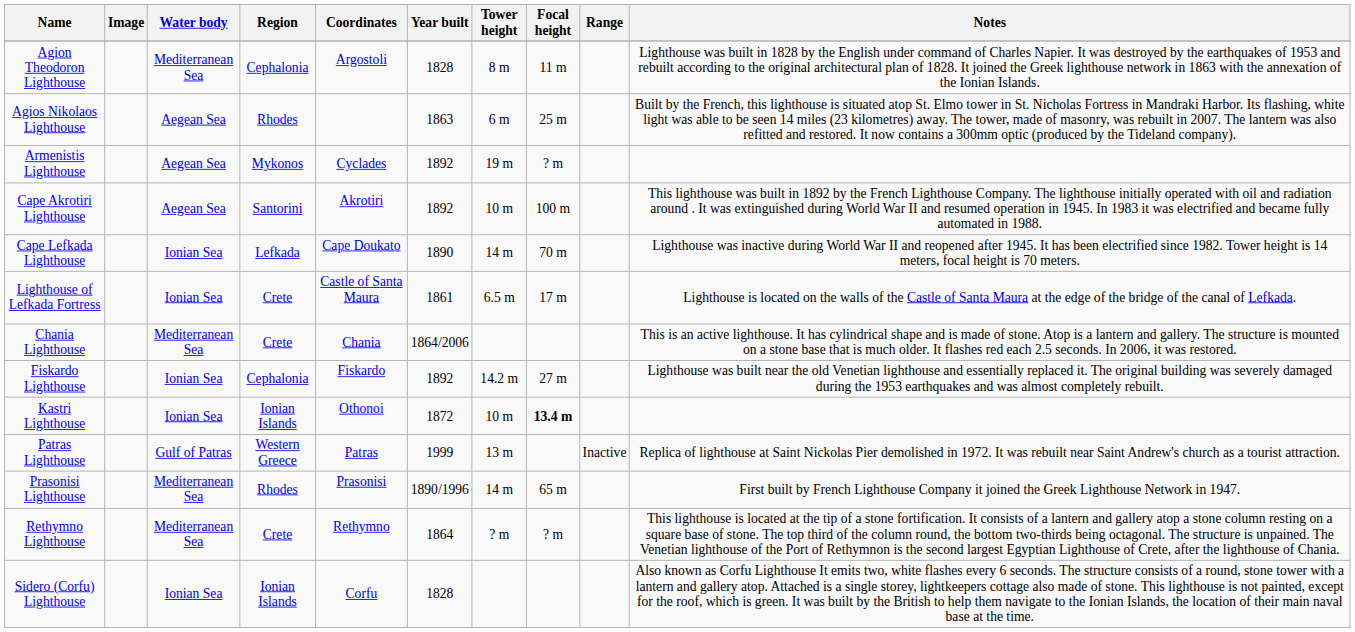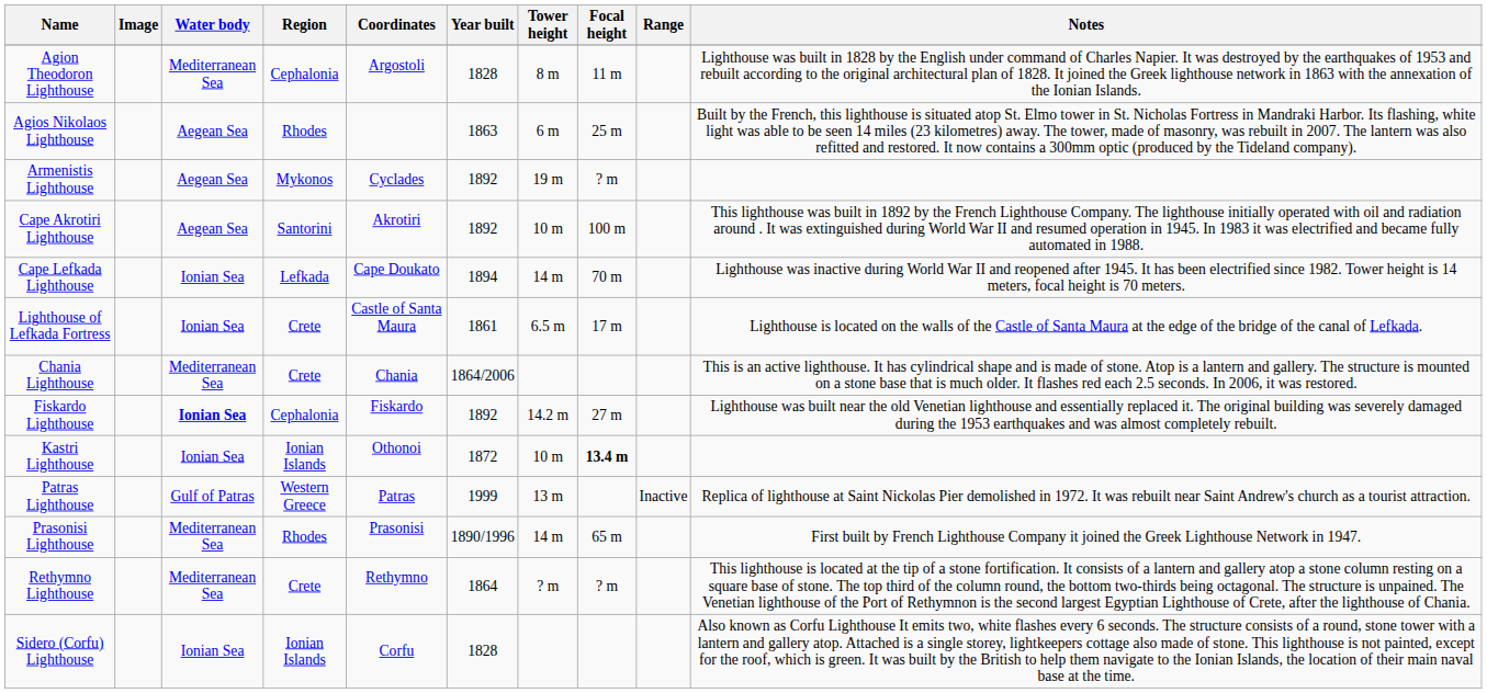 <table class="sortable wikitable" style="width:100%; margin:auto;text-align:center">
 <tr>
 <th scope="col" ! data-sort-type=text>Name</th>
 <th class="unsortable">Image</th>
 <th scope="col"><a href='#'>Water body</a></th>
 <th scope="col">Region</th>
 <th scope="col" ! data-sort-type=text>Coordinates</th>
 <th scope="col">Year built</th>
 <th scope="col">Tower height</th>
 <th scope="col">Focal height</th>
 <th scope="col">Range</th>
 <th scope="col">Notes</th>
 </tr>
 <tr>
 </tr>
 <tr>
 <td><a href='#'>Agion Theodoron Lighthouse</a></td>
 <td></td>
 <td><a href='#'>Mediterranean Sea</a></td>
 <td><a href='#'>Cephalonia</a></td>
 <td><a href='#'>Argostoli</a><br><br></td>
 <td>1828</td>
 <td>8 m</td>
 <td>11 m</td>
 <td></td>
 <td>Lighthouse was built in 1828 by the English under command of Charles Napier. It was destroyed by the earthquakes of 1953 and rebuilt according to the original architectural plan of 1828. It joined the Greek lighthouse network in 1863 with the annexation of the Ionian Islands.</td>
 </tr>
 <tr>
 <td><a href='#'>Agios Nikolaos Lighthouse</a></td>
 <td></td>
 <td><a href='#'>Aegean Sea</a></td>
 <td><a href='#'>Rhodes</a></td>
 <td><br><br></td>
 <td>1863</td>
 <td>6 m</td>
 <td>25 m</td>
 <td></td>
 <td>Built by the French, this lighthouse is situated atop St. Elmo tower in St. Nicholas Fortress in Mandraki Harbor. Its flashing, white light was able to be seen 14 miles (23 kilometres) away. The tower, made of masonry, was rebuilt in 2007. The lantern was also refitted and restored. It now contains a 300mm optic (produced by the Tideland company).</td>
 </tr>
 <tr>
 <td><a href='#'>Armenistis Lighthouse</a></td>
 <td></td>
 <td><a href='#'>Aegean Sea</a></td>
 <td><a href='#'>Mykonos</a></td>
 <td><a href='#'>Cyclades</a></td>
 <td>1892</td>
 <td>19 m</td>
 <td>? m</td>
 <td></td>
 <td></td>
 </tr>
 <tr>
 <td><a href='#'>Cape Akrotiri Lighthouse</a></td>
 <td></td>
 <td><a href='#'>Aegean Sea</a></td>
 <td><a href='#'>Santorini</a></td>
 <td><a href='#'>Akrotiri</a><br><br></td>
 <td>1892</td>
 <td>10 m</td>
 <td>100 m</td>
 <td></td>
 <td>This lighthouse was built in 1892 by the French Lighthouse Company. The lighthouse initially operated with oil and radiation around . It was extinguished during World War II and resumed operation in 1945. In 1983 it was electrified and became fully automated in 1988.</td>
 </tr>
 <tr>
 <td><a href='#'>Cape Lefkada Lighthouse</a></td>
 <td></td>
 <td><a href='#'>Ionian Sea</a></td>
 <td><a href='#'>Lefkada</a></td>
 <td><a href='#'>Cape Doukato</a><br><br></td>
-<td>1890</td>
+<td>1894</td>
 <td>14 m</td>
 <td>70 m</td>
 <td></td>
 <td>Lighthouse was inactive during World War II and reopened after 1945. It has been electrified since 1982. Tower height is 14 meters, focal height is 70 meters.</td>
 </tr>
 <tr>
 <td><a href='#'>Lighthouse of Lefkada Fortress</a></td>
 <td></td>
 <td><a href='#'>Ionian Sea</a></td>
 <td><a href='#'>Crete</a></td>
 <td><a href='#'>Castle of Santa Maura</a><br><br></td>
 <td>1861</td>
 <td>6.5 m</td>
 <td>17 m</td>
 <td></td>
 <td>Lighthouse is located on the walls of the <a href='#'>Castle of Santa Maura</a> at the edge of the bridge of the canal of <a href='#'>Lefkada</a>.</td>
 </tr>
 <tr>
 <td><a href='#'>Chania Lighthouse</a></td>
 <td></td>
 <td><a href='#'>Mediterranean Sea</a></td>
 <td><a href='#'>Crete</a></td>
 <td><a href='#'>Chania</a></td>
 <td>1864/2006</td>
 <td></td>
 <td></td>
 <td></td>
 <td>This is an active lighthouse. It has cylindrical shape and is made of stone. Atop is a lantern and gallery. The structure is mounted on a stone base that is much older. It flashes red each 2.5 seconds. In 2006, it was restored.</td>
 </tr>
 <tr>
 <td><a href='#'>Fiskardo Lighthouse</a></td>
 <td></td>
-<td><a href='#'>Ionian Sea</a></td>
+<td><strong><a href='#'>Ionian Sea</a></strong></td>
 <td><a href='#'>Cephalonia</a></td>
 <td><a href='#'>Fiskardo</a><br><br></td>
 <td>1892</td>
 <td>14.2 m</td>
 <td>27 m</td>
 <td></td>
 <td>Lighthouse was built near the old Venetian lighthouse and essentially replaced it. The original building was severely damaged during the 1953 earthquakes and was almost completely rebuilt.</td>
 </tr>
 <tr>
 <td><a href='#'>Kastri Lighthouse</a></td>
 <td></td>
 <td><a href='#'>Ionian Sea</a></td>
 <td><a href='#'>Ionian Islands</a></td>
 <td><a href='#'>Othonoi</a><br><br></td>
 <td>1872</td>
 <td>10 m</td>
 <td><strong>13.4 m</strong></td>
 <td></td>
 <td></td>
 </tr>
 <tr>
 <td><a href='#'>Patras Lighthouse</a></td>
 <td></td>
 <td><a href='#'>Gulf of Patras</a></td>
 <td><a href='#'>Western Greece</a></td>
 <td><a href='#'>Patras</a></td>
 <td>1999</td>
 <td>13 m</td>
 <td></td>
 <td>Inactive</td>
 <td>Replica of lighthouse at Saint Nickolas Pier demolished in 1972. It was rebuilt near Saint Andrew's church as a tourist  attraction.</td>
 </tr>
 <tr>
 <td><a href='#'>Prasonisi Lighthouse</a></td>
 <td></td>
 <td><a href='#'>Mediterranean Sea</a></td>
 <td><a href='#'>Rhodes</a></td>
 <td><a href='#'>Prasonisi</a><br><br></td>
 <td>1890/1996</td>
 <td>14 m</td>
 <td>65 m</td>
 <td></td>
 <td>First built by French Lighthouse Company it joined the Greek Lighthouse Network in 1947.</td>
 </tr>
 <tr>
 <td><a href='#'>Rethymno Lighthouse</a></td>
 <td></td>
 <td><a href='#'>Mediterranean Sea</a></td>
 <td><a href='#'>Crete</a></td>
 <td><a href='#'>Rethymno</a><br><br></td>
 <td>1864</td>
 <td>? m</td>
 <td>? m</td>
 <td></td>
 <td>This lighthouse is located at the tip of a stone fortification. It consists of a lantern and gallery atop a stone column resting on a square base of stone. The top third of the column round, the bottom two-thirds being octagonal. The structure is unpained. The Venetian lighthouse of the Port of Rethymnon is the second largest Egyptian Lighthouse of Crete, after the lighthouse of Chania.</td>
 </tr>
 <tr>
 <td><a href='#'>Sidero (Corfu) Lighthouse</a></td>
 <td></td>
 <td><a href='#'>Ionian Sea</a></td>
 <td><a href='#'>Ionian Islands</a></td>
 <td><a href='#'>Corfu</a></td>
 <td>1828</td>
 <td></td>
 <td></td>
 <td></td>
 <td>Also known as Corfu Lighthouse It emits two, white flashes every 6 seconds. The structure  consists of a round, stone tower with a lantern and gallery atop. Attached is a single storey, lightkeepers cottage also made of stone. This lighthouse is not painted, except for the roof, which is green. It was built by the British to help them navigate to the Ionian Islands, the location of their main naval base at the time.</td>
 </tr>
 </table>
